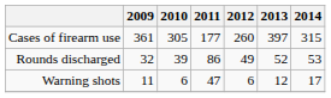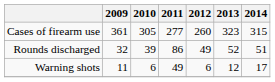 <table class="wikitable" style="text-align: right">
 <tr style="background:#ececec;">
 <th></th>
 <th>2009</th>
 <th>2010</th>
 <th>2011</th>
 <th>2012</th>
 <th>2013</th>
 <th>2014</th>
 </tr>
 <tr>
 <td>Cases of firearm use</td>
 <td>361</td>
 <td>305</td>
-<td>177</td>
+<td>277</td>
 <td>260</td>
-<td>397</td>
+<td>323</td>
 <td>315</td>
 </tr>
 <tr>
 <td>Rounds discharged</td>
 <td>32</td>
 <td>39</td>
 <td>86</td>
 <td>49</td>
 <td>52</td>
-<td>53</td>
+<td>51</td>
 </tr>
 <tr>
 <td>Warning shots</td>
 <td>11</td>
 <td>6</td>
-<td>47</td>
+<td>49</td>
 <td>6</td>
 <td>12</td>
 <td>17</td>
 </tr>
 <tr>
 </tr>
 </table>
